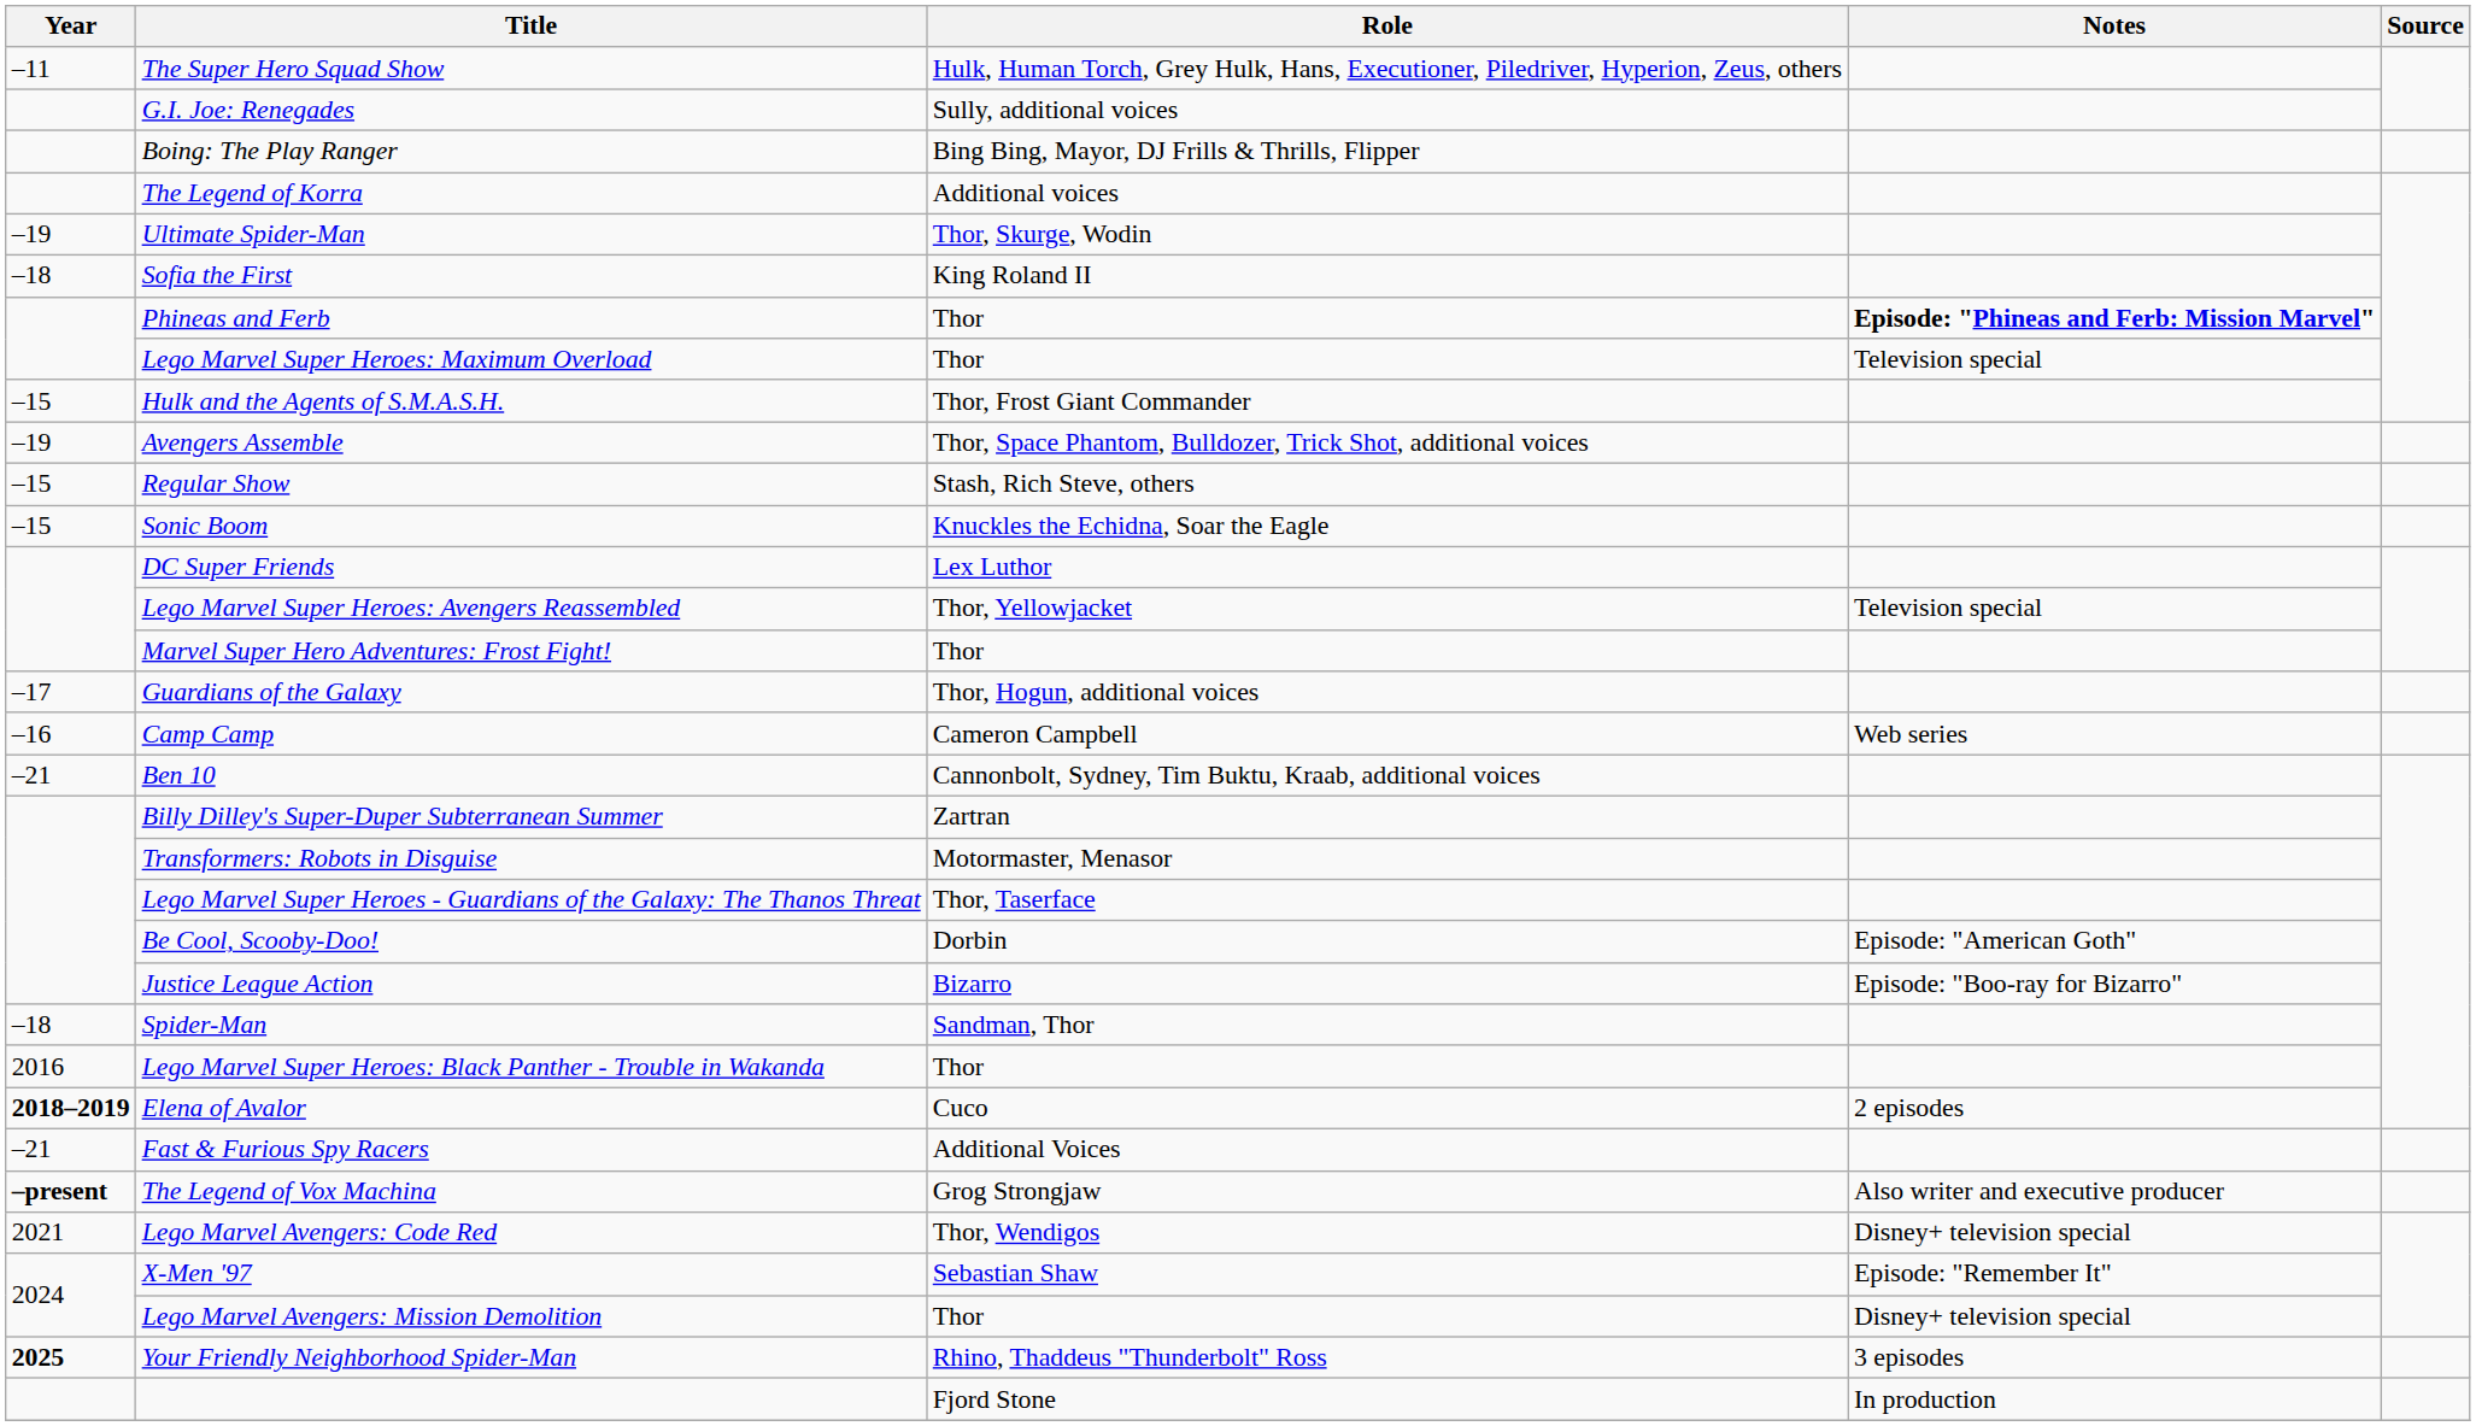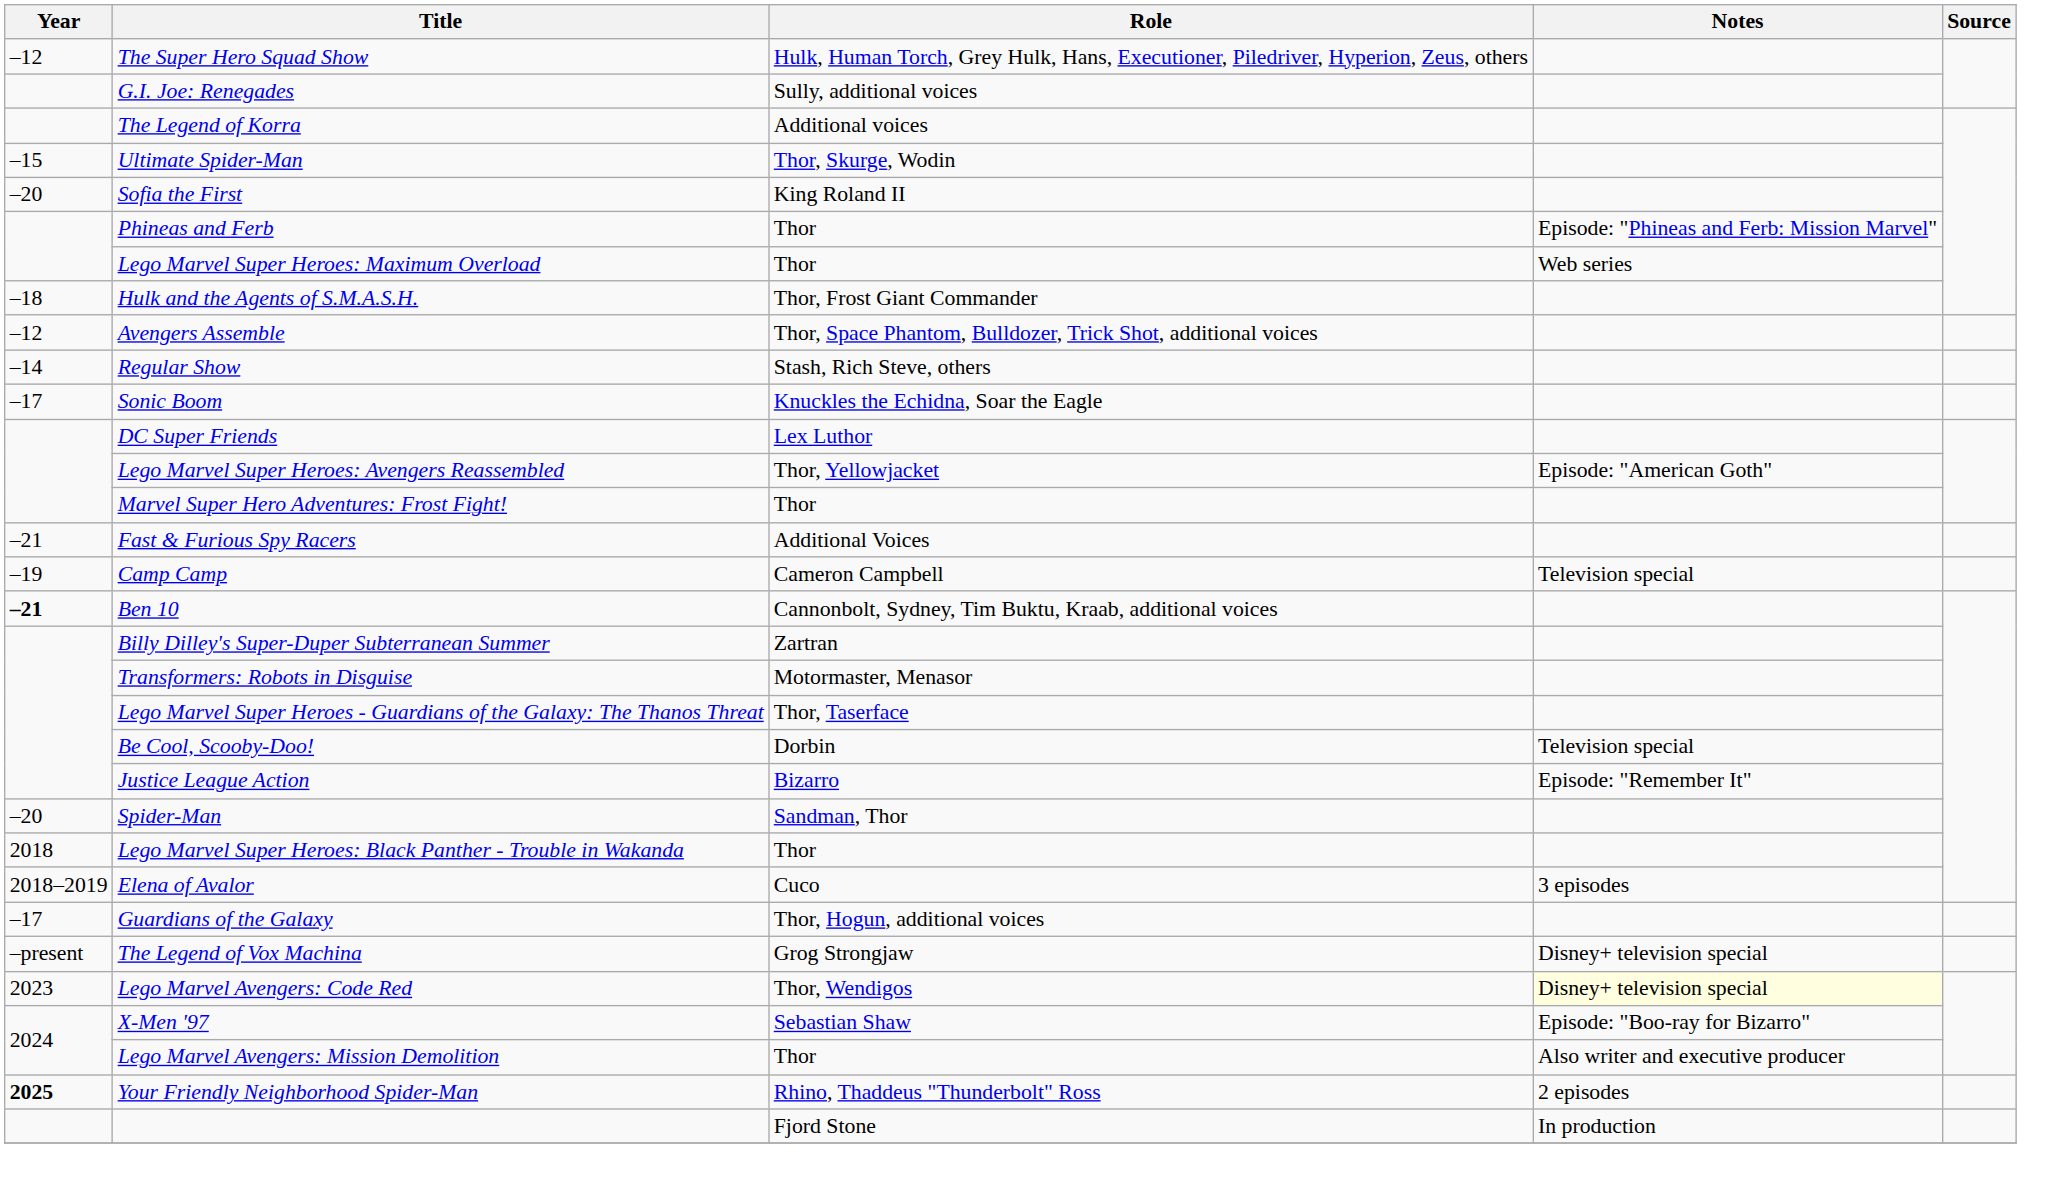 <table class="wikitable sortable plainrowheaders">
 <tr>
 <th scope="col">Year</th>
 <th scope="col">Title</th>
 <th scope="col">Role</th>
 <th class="unsortable" scope="col">Notes</th>
 <th class="unsortable" scope="col">Source</th>
 </tr>
 <tr>
-<td>–11</td>
+<td>–12</td>
 <td><em><a href='#'>The Super Hero Squad Show</a></em></td>
 <td><a href='#'>Hulk</a>, <a href='#'>Human Torch</a>, Grey Hulk, Hans, <a href='#'>Executioner</a>, <a href='#'>Piledriver</a>, <a href='#'>Hyperion</a>, <a href='#'>Zeus</a>, others</td>
 <td></td>
 <td rowspan="2"></td>
 </tr>
 <tr>
 <td></td>
 <td><em><a href='#'>G.I. Joe: Renegades</a></em></td>
 <td>Sully, additional voices</td>
 <td></td>
 </tr>
 <tr>
 <td></td>
-<td><em>Boing: The Play Ranger</em></td>
-<td>Bing Bing, Mayor, DJ Frills & Thrills, Flipper</td>
-<td></td>
-<td></td>
-</tr>
-<tr>
-<td></td>
 <td><em><a href='#'>The Legend of Korra</a></em></td>
 <td>Additional voices</td>
 <td></td>
 <td rowspan="6"></td>
 </tr>
 <tr>
-<td>–19</td>
+<td>–15</td>
 <td><em><a href='#'>Ultimate Spider-Man</a></em></td>
 <td><a href='#'>Thor</a>, <a href='#'>Skurge</a>, Wodin</td>
 <td></td>
 </tr>
 <tr>
-<td>–18</td>
+<td>–20</td>
 <td><em><a href='#'>Sofia the First</a></em></td>
 <td>King Roland II</td>
 <td></td>
 </tr>
 <tr>
 <td rowspan="2"></td>
 <td><em><a href='#'>Phineas and Ferb</a></em></td>
 <td>Thor</td>
-<td><strong>Episode: "<a href='#'>Phineas and Ferb: Mission Marvel</a>"</strong></td>
+<td>Episode: "<a href='#'>Phineas and Ferb: Mission Marvel</a>"</td>
 </tr>
 <tr>
 <td><em><a href='#'>Lego Marvel Super Heroes: Maximum Overload</a></em></td>
 <td>Thor</td>
-<td>Television special</td>
+<td>Web series</td>
 </tr>
 <tr>
-<td>–15</td>
+<td>–18</td>
 <td><em><a href='#'>Hulk and the Agents of S.M.A.S.H.</a></em></td>
 <td>Thor, Frost Giant Commander</td>
 <td></td>
 </tr>
 <tr>
-<td>–19</td>
+<td>–12</td>
 <td><em><a href='#'>Avengers Assemble</a></em></td>
 <td>Thor, <a href='#'>Space Phantom</a>, <a href='#'>Bulldozer</a>, <a href='#'>Trick Shot</a>, additional voices</td>
 <td></td>
 <td></td>
 </tr>
 <tr>
-<td>–15</td>
+<td>–14</td>
 <td><em><a href='#'>Regular Show</a></em></td>
 <td>Stash, Rich Steve, others</td>
 <td></td>
 <td></td>
 </tr>
 <tr>
-<td>–15</td>
+<td>–17</td>
 <td><em><a href='#'>Sonic Boom</a></em></td>
 <td><a href='#'>Knuckles the Echidna</a>, Soar the Eagle</td>
 <td></td>
 <td></td>
 </tr>
 <tr>
 <td rowspan="3"></td>
 <td><em><a href='#'>DC Super Friends</a></em></td>
 <td><a href='#'>Lex Luthor</a></td>
 <td></td>
 <td rowspan="3"></td>
 </tr>
 <tr>
 <td><em><a href='#'>Lego Marvel Super Heroes: Avengers Reassembled</a></em></td>
 <td>Thor, <a href='#'>Yellowjacket</a></td>
-<td>Television special</td>
+<td>Episode: "American Goth"</td>
 </tr>
 <tr>
 <td><em><a href='#'>Marvel Super Hero Adventures: Frost Fight!</a></em></td>
 <td>Thor</td>
 <td></td>
 </tr>
 <tr>
-<td>–17</td>
-<td><em><a href='#'>Guardians of the Galaxy</a></em></td>
-<td>Thor, <a href='#'>Hogun</a>, additional voices</td>
+<td>–21</td>
+<td><em><a href='#'>Fast & Furious Spy Racers</a></em></td>
+<td>Additional Voices</td>
 <td></td>
 <td></td>
 </tr>
 <tr>
-<td>–16</td>
+<td>–19</td>
 <td><em><a href='#'>Camp Camp</a></em></td>
 <td>Cameron Campbell</td>
-<td>Web series</td>
+<td>Television special</td>
 <td></td>
 </tr>
 <tr>
-<td>–21</td>
+<td><strong>–21</strong></td>
 <td><em><a href='#'>Ben 10</a></em></td>
 <td>Cannonbolt, Sydney, Tim Buktu, Kraab, additional voices</td>
 <td></td>
 <td rowspan="9"></td>
 </tr>
 <tr>
 <td rowspan="5"></td>
 <td><em><a href='#'>Billy Dilley's Super-Duper Subterranean Summer</a></em></td>
 <td>Zartran</td>
 <td></td>
 </tr>
 <tr>
 <td><em><a href='#'>Transformers: Robots in Disguise</a></em></td>
 <td>Motormaster, Menasor</td>
 <td></td>
 </tr>
 <tr>
 <td><em><a href='#'>Lego Marvel Super Heroes - Guardians of the Galaxy: The Thanos Threat</a></em></td>
 <td>Thor, <a href='#'>Taserface</a></td>
 <td></td>
 </tr>
 <tr>
 <td><em><a href='#'>Be Cool, Scooby-Doo!</a></em></td>
 <td>Dorbin</td>
-<td>Episode: "American Goth"</td>
+<td>Television special</td>
 </tr>
 <tr>
 <td><em><a href='#'>Justice League Action</a></em></td>
 <td><a href='#'>Bizarro</a></td>
-<td>Episode: "Boo-ray for Bizarro"</td>
+<td>Episode: "Remember It"</td>
 </tr>
 <tr>
-<td>–18</td>
+<td>–20</td>
 <td><em><a href='#'>Spider-Man</a></em></td>
 <td><a href='#'>Sandman</a>, Thor</td>
 <td></td>
 </tr>
 <tr>
-<td>2016</td>
+<td>2018</td>
 <td><em><a href='#'>Lego Marvel Super Heroes: Black Panther - Trouble in Wakanda</a></em></td>
 <td>Thor</td>
 <td></td>
 </tr>
 <tr>
-<td><strong>2018–2019</strong></td>
+<td>2018–2019</td>
 <td><em><a href='#'>Elena of Avalor</a></em></td>
 <td>Cuco</td>
-<td>2 episodes</td>
+<td>3 episodes</td>
 </tr>
 <tr>
-<td>–21</td>
-<td><em><a href='#'>Fast & Furious Spy Racers</a></em></td>
-<td>Additional Voices</td>
+<td>–17</td>
+<td><em><a href='#'>Guardians of the Galaxy</a></em></td>
+<td>Thor, <a href='#'>Hogun</a>, additional voices</td>
 <td></td>
 <td></td>
 </tr>
 <tr>
-<td><strong>–present</strong></td>
+<td>–present</td>
 <td><em><a href='#'>The Legend of Vox Machina</a></em></td>
 <td>Grog Strongjaw</td>
-<td>Also writer and executive producer</td>
+<td>Disney+ television special</td>
 <td></td>
 </tr>
 <tr>
-<td>2021</td>
+<td>2023</td>
 <td><em><a href='#'>Lego Marvel Avengers: Code Red</a></em></td>
 <td>Thor, <a href='#'>Wendigos</a></td>
-<td>Disney+ television special</td>
+<td style="background: lightyellow;">Disney+ television special</td>
 <td rowspan="3"></td>
 </tr>
 <tr>
 <td rowspan="2">2024</td>
 <td><em><a href='#'>X-Men '97</a></em></td>
 <td><a href='#'>Sebastian Shaw</a></td>
-<td>Episode: "Remember It"</td>
+<td>Episode: "Boo-ray for Bizarro"</td>
 </tr>
 <tr>
 <td><em><a href='#'>Lego Marvel Avengers: Mission Demolition</a></em></td>
 <td>Thor</td>
-<td>Disney+ television special</td>
+<td>Also writer and executive producer</td>
 </tr>
 <tr>
 <td><strong>2025</strong></td>
 <td><em><a href='#'>Your Friendly Neighborhood Spider-Man</a></em></td>
 <td><a href='#'>Rhino</a>, <a href='#'>Thaddeus "Thunderbolt" Ross</a></td>
-<td>3 episodes</td>
+<td>2 episodes</td>
 <td></td>
 </tr>
 <tr>
 <td></td>
 <td></td>
 <td>Fjord Stone</td>
 <td>In production</td>
 <td></td>
 </tr>
 <tr>
 </tr>
 </table>
